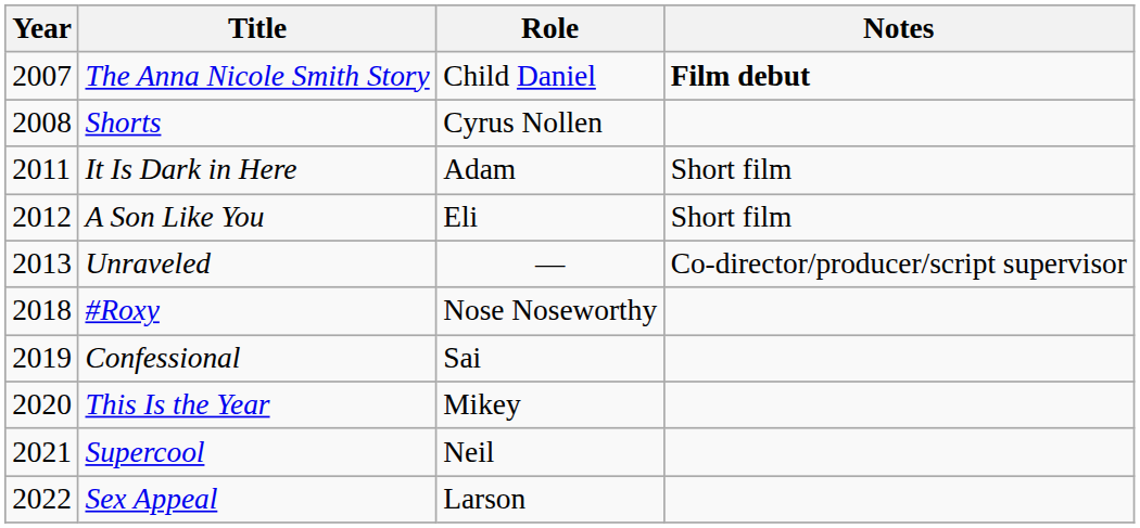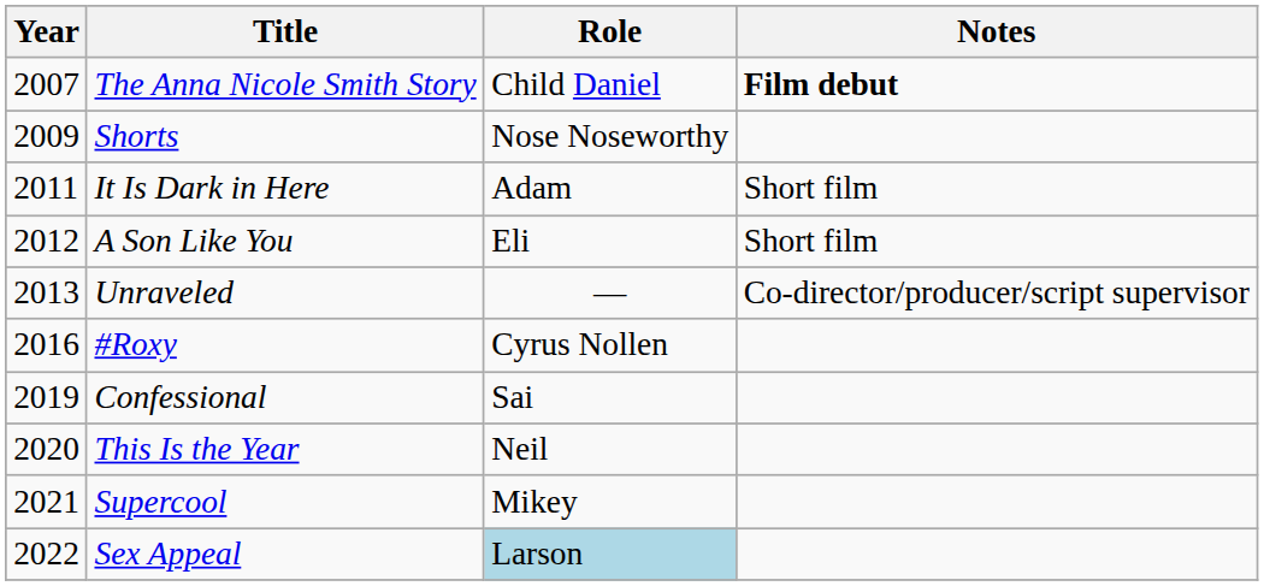 <table class="wikitable sortable">
 <tr>
 <th>Year</th>
 <th>Title</th>
 <th>Role</th>
 <th class="unsortable">Notes</th>
 </tr>
 <tr>
 <td>2007</td>
 <td><em><a href='#'>The Anna Nicole Smith Story</a></em></td>
 <td>Child <a href='#'>Daniel</a></td>
 <td><strong>Film debut</strong></td>
 </tr>
 <tr>
-<td>2008</td>
+<td>2009</td>
 <td><em><a href='#'>Shorts</a></em></td>
-<td>Cyrus Nollen</td>
+<td>Nose Noseworthy</td>
 <td></td>
 </tr>
 <tr>
 <td>2011</td>
 <td><em>It Is Dark in Here</em></td>
 <td>Adam</td>
 <td>Short film</td>
 </tr>
 <tr>
 <td>2012</td>
 <td><em>A Son Like You</em></td>
 <td>Eli</td>
 <td>Short film</td>
 </tr>
 <tr>
 <td>2013</td>
 <td><em>Unraveled</em></td>
 <td align="center">—</td>
 <td>Co-director/producer/script supervisor</td>
 </tr>
 <tr>
-<td>2018</td>
+<td>2016</td>
 <td><em><a href='#'>#Roxy</a></em></td>
-<td>Nose Noseworthy</td>
+<td>Cyrus Nollen</td>
 <td></td>
 </tr>
 <tr>
 <td>2019</td>
 <td><em>Confessional</em></td>
 <td>Sai</td>
 <td></td>
 </tr>
 <tr>
 <td>2020</td>
 <td><em><a href='#'>This Is the Year</a></em></td>
-<td>Mikey</td>
+<td>Neil</td>
 <td></td>
 </tr>
 <tr>
 <td>2021</td>
 <td><em><a href='#'>Supercool</a></em></td>
-<td>Neil</td>
+<td>Mikey</td>
 <td></td>
 </tr>
 <tr>
 <td>2022</td>
 <td><em><a href='#'>Sex Appeal</a></em></td>
-<td>Larson</td>
+<td style="background: lightblue;">Larson</td>
 <td></td>
 </tr>
 </table>
